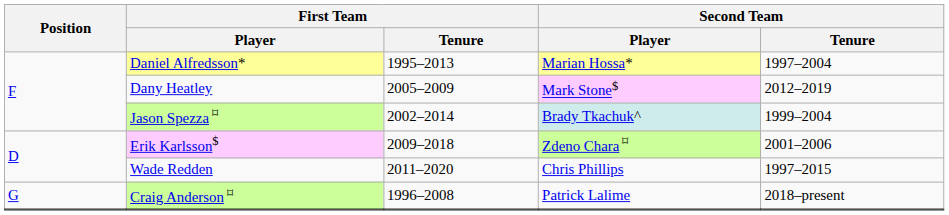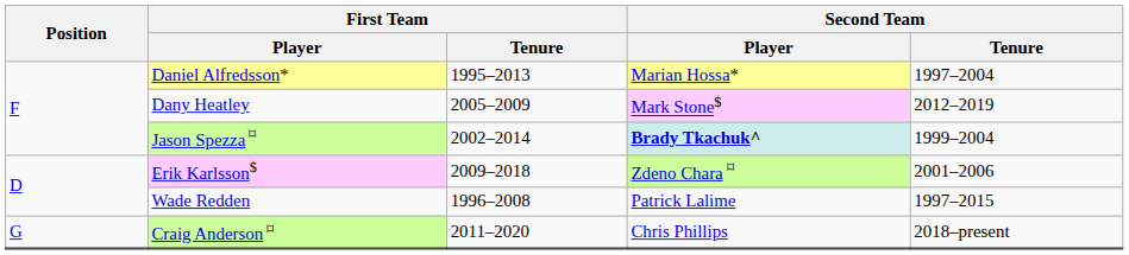 <table class="wikitable" style="width:80%">
 <tr>
 <th rowspan=2>Position</th>
 <th colspan=2>First Team</th>
 <th colspan=2>Second Team</th>
 </tr>
 <tr>
 <th>Player</th>
 <th>Tenure</th>
 <th>Player</th>
 <th>Tenure</th>
 </tr>
 <tr>
 <td rowspan="3"><a href='#'>F</a></td>
 <td bgcolor="#FFFF99"><a href='#'>Daniel Alfredsson</a>*</td>
 <td>1995–2013</td>
 <td bgcolor="#FFFF99"><a href='#'>Marian Hossa</a>*</td>
 <td>1997–2004</td>
 </tr>
 <tr>
 <td><a href='#'>Dany Heatley</a></td>
 <td>2005–2009</td>
 <td bgcolor="#FFCCFF"><a href='#'>Mark Stone</a><sup>$</sup></td>
 <td>2012–2019</td>
 </tr>
 <tr>
 <td bgcolor="#CCFF99"><a href='#'>Jason Spezza</a><sup> ⌑</sup></td>
 <td>2002–2014</td>
-<td bgcolor="#CFECEC"><a href='#'>Brady Tkachuk</a>^</td>
+<td bgcolor="#CFECEC"><strong><a href='#'>Brady Tkachuk</a>^</strong></td>
 <td>1999–2004</td>
 </tr>
 <tr>
 <td rowspan="2"><a href='#'>D</a></td>
 <td bgcolor="#FFCCFF"><a href='#'>Erik Karlsson</a><sup>$</sup></td>
 <td>2009–2018</td>
 <td bgcolor="#CCFF99"><a href='#'>Zdeno Chara</a><sup> ⌑</sup></td>
 <td>2001–2006</td>
 </tr>
 <tr>
 <td><a href='#'>Wade Redden</a></td>
-<td>2011–2020</td>
-<td><a href='#'>Chris Phillips</a></td>
+<td>1996–2008</td>
+<td><a href='#'>Patrick Lalime</a></td>
 <td>1997–2015</td>
 </tr>
 <tr>
 <td><a href='#'>G</a></td>
 <td bgcolor="#CCFF99"><a href='#'>Craig Anderson</a><sup> ⌑</sup></td>
-<td>1996–2008</td>
-<td><a href='#'>Patrick Lalime</a></td>
+<td>2011–2020</td>
+<td><a href='#'>Chris Phillips</a></td>
 <td>2018–present</td>
 </tr>
 <tr style="border-top:2px solid black">
 </tr>
 </table>
